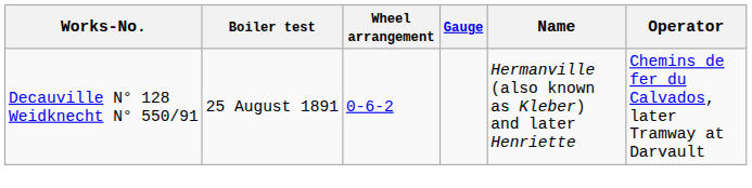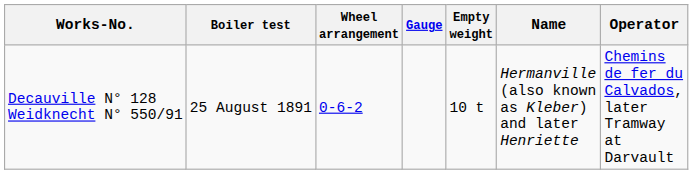 <table class="wikitable sortable">
 <tr>
 <th>Works-No.</th>
 <th><small>Boiler test</small></th>
 <th><small>Wheel arrangement</small></th>
 <th><small><a href='#'>Gauge</a></small></th>
+<th><small>Empty weight</small></th>
 <th>Name</th>
 <th>Operator</th>
 </tr>
 <tr>
 <td><a href='#'>Decauville</a> N° 128<br><a href='#'>Weidknecht</a> N° 550/91</td>
 <td>25 August 1891</td>
 <td><a href='#'>0-6-2</a></td>
 <td></td>
+<td>10 t</td>
 <td><em>Hermanville</em> (also known as <em>Kleber</em>) and later <em>Henriette</em></td>
 <td><a href='#'>Chemins de fer du Calvados</a>, later Tramway at Darvault</td>
 </tr>
 </table>
